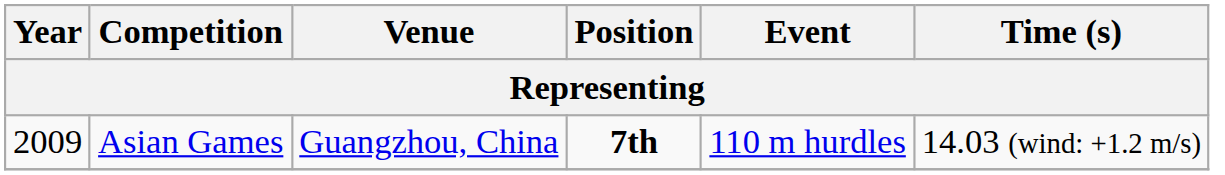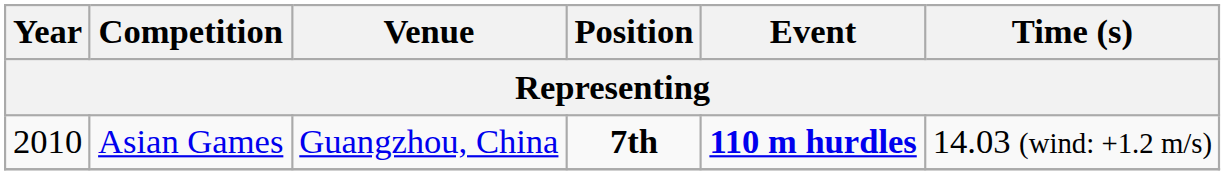 <table class="wikitable sortable" style=text-align:center>
 <tr>
 <th>Year</th>
 <th>Competition</th>
 <th>Venue</th>
 <th>Position</th>
 <th>Event</th>
 <th>Time (s)</th>
 </tr>
 <tr>
 <th colspan="6">Representing </th>
 </tr>
 <tr>
-<td>2009</td>
+<td>2010</td>
 <td><a href='#'>Asian Games</a></td>
 <td><a href='#'>Guangzhou, China</a></td>
 <td><strong>7th</strong></td>
-<td><a href='#'>110 m hurdles</a></td>
+<td><strong><a href='#'>110 m hurdles</a></strong></td>
 <td>14.03 <small>(wind: +1.2 m/s)</small></td>
 </tr>
 <tr>
 </tr>
 </table>
